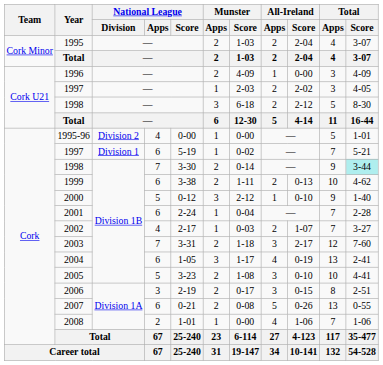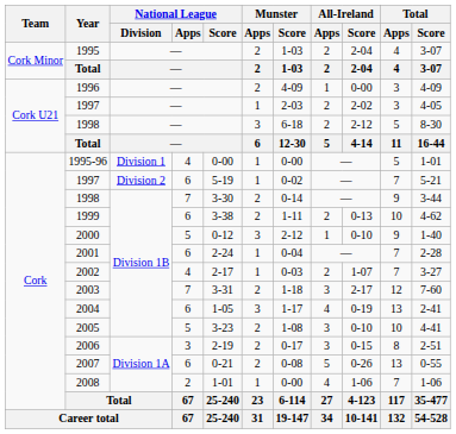 <table class="wikitable" style="text-align:center">
 <tr>
 <th rowspan="2">Team</th>
 <th rowspan="2">Year</th>
 <th colspan="3"><a href='#'>National League</a></th>
 <th colspan="2">Munster</th>
 <th colspan="2">All-Ireland</th>
 <th colspan="2">Total</th>
 </tr>
 <tr>
 <th>Division</th>
 <th>Apps</th>
 <th>Score</th>
 <th>Apps</th>
 <th>Score</th>
 <th>Apps</th>
 <th>Score</th>
 <th>Apps</th>
 <th>Score</th>
 </tr>
 <tr>
 <td rowspan="2"><a href='#'>Cork Minor</a></td>
 <td>1995</td>
 <td colspan=3>—</td>
 <td>2</td>
 <td>1-03</td>
 <td>2</td>
 <td>2-04</td>
 <td>4</td>
 <td>3-07</td>
 </tr>
 <tr>
 <th>Total</th>
 <th colspan=3>—</th>
 <th>2</th>
 <th>1-03</th>
 <th>2</th>
 <th>2-04</th>
 <th>4</th>
 <th>3-07</th>
 </tr>
 <tr>
 <td rowspan="4"><a href='#'>Cork U21</a></td>
 <td>1996</td>
 <td colspan=3>—</td>
 <td>2</td>
 <td>4-09</td>
 <td>1</td>
 <td>0-00</td>
 <td>3</td>
 <td>4-09</td>
 </tr>
 <tr>
 <td>1997</td>
 <td colspan=3>—</td>
 <td>1</td>
 <td>2-03</td>
 <td>2</td>
 <td>2-02</td>
 <td>3</td>
 <td>4-05</td>
 </tr>
 <tr>
 <td>1998</td>
 <td colspan=3>—</td>
 <td>3</td>
 <td>6-18</td>
 <td>2</td>
 <td>2-12</td>
 <td>5</td>
 <td>8-30</td>
 </tr>
 <tr>
 <th>Total</th>
 <th colspan=3>—</th>
 <th>6</th>
 <th>12-30</th>
 <th>5</th>
 <th>4-14</th>
 <th>11</th>
 <th>16-44</th>
 </tr>
 <tr>
 <td rowspan="14"><a href='#'>Cork</a></td>
 <td>1995-96</td>
-<td rowspan="1"><a href='#'>Division 2</a></td>
+<td rowspan="1"><a href='#'>Division 1</a></td>
 <td>4</td>
 <td>0-00</td>
 <td>1</td>
 <td>0-00</td>
 <td colspan=2>—</td>
 <td>5</td>
 <td>1-01</td>
 </tr>
 <tr>
 <td>1997</td>
-<td rowspan="1"><a href='#'>Division 1</a></td>
+<td rowspan="1"><a href='#'>Division 2</a></td>
 <td>6</td>
 <td>5-19</td>
 <td>1</td>
 <td>0-02</td>
 <td colspan=2>—</td>
 <td>7</td>
 <td>5-21</td>
 </tr>
 <tr>
 <td>1998</td>
 <td rowspan="8"><a href='#'>Division 1B</a></td>
 <td>7</td>
 <td>3-30</td>
 <td>2</td>
 <td>0-14</td>
 <td colspan=2>—</td>
 <td>9</td>
-<td style="background: paleturquoise;">3-44</td>
+<td>3-44</td>
 </tr>
 <tr>
 <td>1999</td>
 <td>6</td>
 <td>3-38</td>
 <td>2</td>
 <td>1-11</td>
 <td>2</td>
 <td>0-13</td>
 <td>10</td>
 <td>4-62</td>
 </tr>
 <tr>
 <td>2000</td>
 <td>5</td>
 <td>0-12</td>
 <td>3</td>
 <td>2-12</td>
 <td>1</td>
 <td>0-10</td>
 <td>9</td>
 <td>1-40</td>
 </tr>
 <tr>
 <td>2001</td>
 <td>6</td>
 <td>2-24</td>
 <td>1</td>
 <td>0-04</td>
 <td colspan=2>—</td>
 <td>7</td>
 <td>2-28</td>
 </tr>
 <tr>
 <td>2002</td>
 <td>4</td>
 <td>2-17</td>
 <td>1</td>
 <td>0-03</td>
 <td>2</td>
 <td>1-07</td>
 <td>7</td>
 <td>3-27</td>
 </tr>
 <tr>
 <td>2003</td>
 <td>7</td>
 <td>3-31</td>
 <td>2</td>
 <td>1-18</td>
 <td>3</td>
 <td>2-17</td>
 <td>12</td>
 <td>7-60</td>
 </tr>
 <tr>
 <td>2004</td>
 <td>6</td>
 <td>1-05</td>
 <td>3</td>
 <td>1-17</td>
 <td>4</td>
 <td>0-19</td>
 <td>13</td>
 <td>2-41</td>
 </tr>
 <tr>
 <td>2005</td>
 <td>5</td>
 <td>3-23</td>
 <td>2</td>
 <td>1-08</td>
 <td>3</td>
 <td>0-10</td>
 <td>10</td>
 <td>4-41</td>
 </tr>
 <tr>
 <td>2006</td>
 <td rowspan="3"><a href='#'>Division 1A</a></td>
 <td>3</td>
 <td>2-19</td>
 <td>2</td>
 <td>0-17</td>
 <td>3</td>
 <td>0-15</td>
 <td>8</td>
 <td>2-51</td>
 </tr>
 <tr>
 <td>2007</td>
 <td>6</td>
 <td>0-21</td>
 <td>2</td>
 <td>0-08</td>
 <td>5</td>
 <td>0-26</td>
 <td>13</td>
 <td>0-55</td>
 </tr>
 <tr>
 <td>2008</td>
 <td>2</td>
 <td>1-01</td>
 <td>1</td>
 <td>0-00</td>
 <td>4</td>
 <td>1-06</td>
 <td>7</td>
 <td>1-06</td>
 </tr>
 <tr>
 <th colspan=2>Total</th>
 <th>67</th>
 <th>25-240</th>
 <th>23</th>
 <th>6-114</th>
 <th>27</th>
 <th>4-123</th>
 <th>117</th>
 <th>35-477</th>
 </tr>
 <tr>
 <th colspan="3">Career total</th>
 <th>67</th>
 <th>25-240</th>
 <th>31</th>
 <th>19-147</th>
 <th>34</th>
 <th>10-141</th>
 <th>132</th>
 <th>54-528</th>
 </tr>
 </table>
